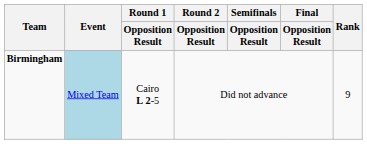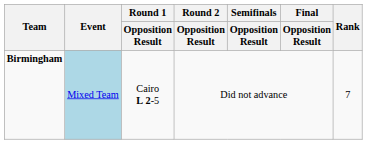 <table class="wikitable" border="1" style="font-size:90%">
 <tr>
 <th rowspan=2>Team</th>
 <th rowspan=2>Event</th>
 <th>Round 1</th>
 <th>Round 2</th>
 <th>Semifinals</th>
 <th>Final</th>
 <th rowspan=2>Rank</th>
 </tr>
 <tr>
 <th>Opposition<br>Result</th>
 <th>Opposition<br>Result</th>
 <th>Opposition<br>Result</th>
 <th>Opposition<br>Result</th>
 </tr>
 <tr>
 <td><strong>Birmingham</strong><br><br><br><br><br><br><br></td>
 <td style="background: lightblue;"><a href='#'>Mixed Team</a></td>
 <td align=center>Cairo <br> <strong>L</strong> <strong>2</strong>-5</td>
 <td align=center colspan=3>Did not advance</td>
-<td align=center>9</td>
+<td align=center>7</td>
 </tr>
 </table>
